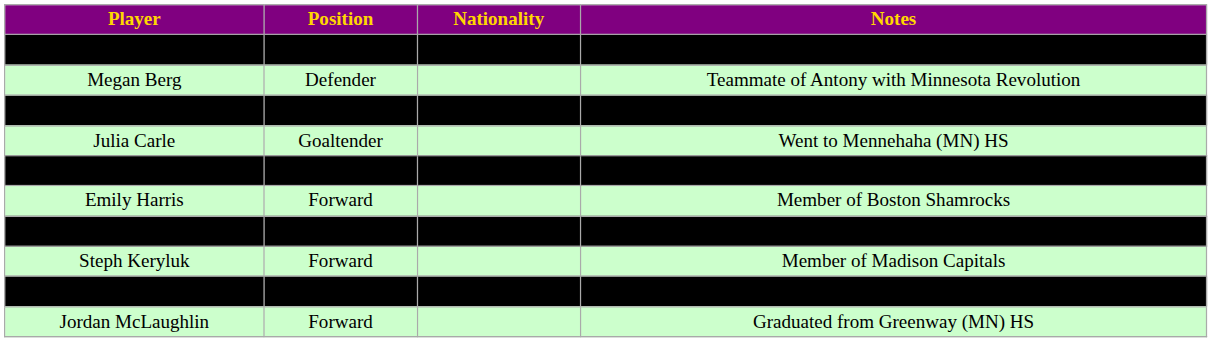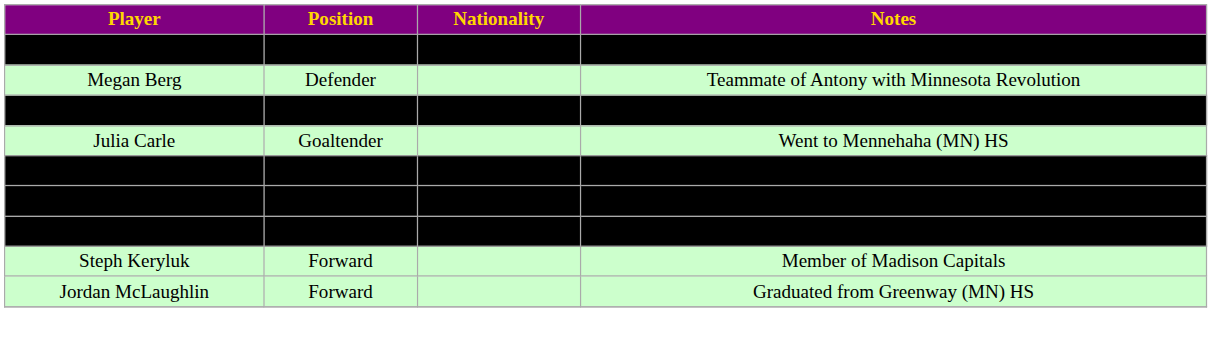 <table class="wikitable" width="80%">
 <tr align="center"  style="background:purple;color:gold;">
 <td><strong>Player</strong></td>
 <td><strong>Position</strong></td>
 <td><strong>Nationality</strong></td>
 <td><strong>Notes</strong></td>
 </tr>
 <tr align="center" bgcolor=" ">
 <td>Emily Antony</td>
 <td>Forward</td>
 <td></td>
 <td>Played for Minnesota Revolution</td>
 </tr>
 <tr align="center" bgcolor="#ccffcc">
 <td>Megan Berg</td>
 <td>Defender</td>
 <td></td>
 <td>Teammate of Antony with Minnesota Revolution</td>
 </tr>
 <tr align="center" bgcolor=" ">
 <td>Corbin Boyd</td>
 <td>Forward</td>
 <td></td>
 <td>Attended Hopkins (MN) HS</td>
 </tr>
 <tr align="center" bgcolor="#ccffcc">
 <td>Julia Carle</td>
 <td>Goaltender</td>
 <td></td>
 <td>Went to Mennehaha (MN) HS</td>
 </tr>
 <tr align="center" bgcolor=" ">
 <td>Lena Duesterhoeft</td>
 <td>Forward</td>
 <td></td>
 <td>Formerly with ESC Planegg</td>
 </tr>
-<tr align="center" bgcolor="#ccffcc">
-<td>Emily Harris</td>
+<tr align="center" bgcolor=" ">
+<td>Megan Hinze</td>
 <td>Forward</td>
 <td></td>
-<td>Member of Boston Shamrocks</td>
+<td>Attended Chanhassen (MN) HS</td>
 </tr>
 <tr align="center" bgcolor=" ">
-<td>Megan Hinze</td>
+<td>Leila Kilduff</td>
 <td>Defender</td>
 <td></td>
-<td>Attended Chanhassen (MN) HS</td>
+<td>Attended North American Hockey Academy</td>
 </tr>
 <tr align="center" bgcolor="#ccffcc">
 <td>Steph Keryluk</td>
 <td>Forward</td>
 <td></td>
 <td>Member of Madison Capitals</td>
-</tr>
-<tr align="center" bgcolor=" ">
-<td>Leila Kilduff</td>
-<td>Defender</td>
-<td></td>
-<td>Attended North American Hockey Academy</td>
 </tr>
 <tr align="center" bgcolor="#ccffcc">
 <td>Jordan McLaughlin</td>
 <td>Forward</td>
 <td></td>
 <td>Graduated from Greenway (MN) HS</td>
 </tr>
 <tr align="center" bgcolor=" ">
 </tr>
 </table>
